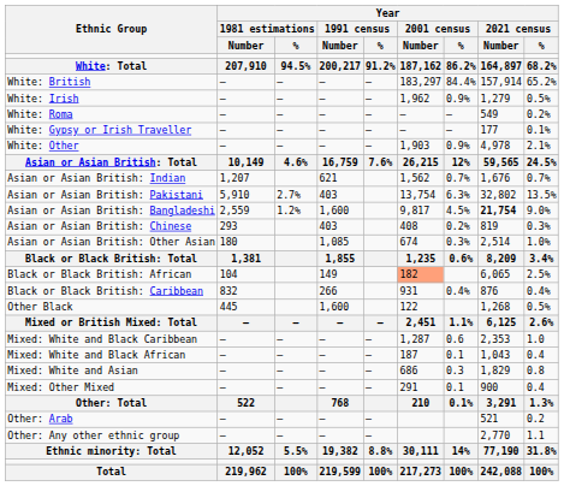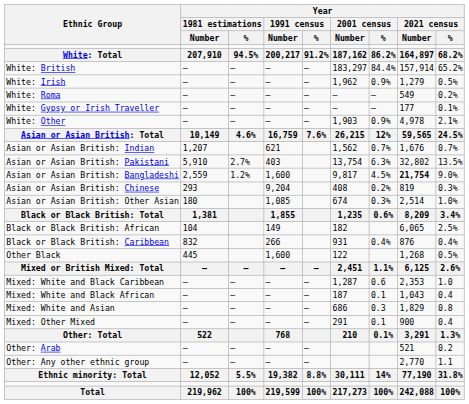 <table class="wikitable sortable">
 <tr>
 <th rowspan="3">Ethnic Group</th>
 <th colspan="8">Year</th>
 </tr>
 <tr>
 <th colspan="2">1981 estimations</th>
 <th colspan="2">1991 census</th>
 <th colspan="2">2001 census</th>
 <th colspan="2">2021 census</th>
 </tr>
 <tr>
 <th>Number</th>
 <th>%</th>
 <th>Number</th>
 <th>%</th>
 <th>Number</th>
 <th>%</th>
 <th>Number</th>
 <th>%</th>
 </tr>
 <tr>
 <td></td>
 <td></td>
 <td></td>
 <td></td>
 <td></td>
 <td></td>
 <td></td>
 <td></td>
 </tr>
 <tr>
 <th><a href='#'>White</a>: Total</th>
 <th>207,910</th>
 <th>94.5%</th>
 <th>200,217</th>
 <th>91.2%</th>
 <th>187,162</th>
 <th>86.2%</th>
 <th>164,897</th>
 <th>68.2%</th>
 </tr>
 <tr>
 <td>White: <a href='#'>British</a></td>
 <td>–</td>
 <td>–</td>
 <td>–</td>
 <td>–</td>
 <td>183,297</td>
 <td>84.4%</td>
 <td>157,914</td>
 <td>65.2%</td>
 </tr>
 <tr>
 <td>White: <a href='#'>Irish</a></td>
 <td>–</td>
 <td>–</td>
 <td>–</td>
 <td>–</td>
 <td>1,962</td>
 <td>0.9%</td>
 <td>1,279</td>
 <td>0.5%</td>
 </tr>
 <tr>
 <td>White: <a href='#'>Roma</a></td>
 <td>–</td>
 <td>–</td>
 <td>–</td>
 <td>–</td>
 <td>–</td>
 <td>–</td>
 <td>549</td>
 <td>0.2%</td>
 </tr>
 <tr>
 <td>White: <a href='#'>Gypsy or Irish Traveller</a></td>
 <td>–</td>
 <td>–</td>
 <td>–</td>
 <td>–</td>
 <td>–</td>
 <td>–</td>
 <td>177</td>
 <td>0.1%</td>
 </tr>
 <tr>
 <td>White: <a href='#'>Other</a></td>
 <td>–</td>
 <td>–</td>
 <td>–</td>
 <td>–</td>
 <td>1,903</td>
 <td>0.9%</td>
 <td>4,978</td>
 <td>2.1%</td>
 </tr>
 <tr>
 <th><a href='#'>Asian or Asian British</a>: Total</th>
 <th>10,149</th>
 <th>4.6%</th>
 <th>16,759</th>
 <th>7.6%</th>
 <th>26,215</th>
 <th>12%</th>
 <th>59,565</th>
 <th>24.5%</th>
 </tr>
 <tr>
 <td>Asian or Asian British: <a href='#'>Indian</a></td>
 <td>1,207</td>
 <td></td>
 <td>621</td>
 <td></td>
 <td>1,562</td>
 <td>0.7%</td>
 <td>1,676</td>
 <td>0.7%</td>
 </tr>
 <tr>
 <td>Asian or Asian British: <a href='#'>Pakistani</a></td>
 <td>5,910</td>
 <td>2.7%</td>
 <td>403</td>
 <td></td>
 <td>13,754</td>
 <td>6.3%</td>
 <td>32,802</td>
 <td>13.5%</td>
 </tr>
 <tr>
 <td>Asian or Asian British: <a href='#'>Bangladeshi</a></td>
 <td>2,559</td>
 <td>1.2%</td>
 <td>1,600</td>
 <td></td>
 <td>9,817</td>
 <td>4.5%</td>
 <td><strong>21,754</strong></td>
 <td>9.0%</td>
 </tr>
 <tr>
 <td>Asian or Asian British: <a href='#'>Chinese</a></td>
 <td>293</td>
 <td></td>
-<td>403</td>
+<td>9,204</td>
 <td></td>
 <td>408</td>
 <td>0.2%</td>
 <td>819</td>
 <td>0.3%</td>
 </tr>
 <tr>
 <td>Asian or Asian British: Other Asian</td>
 <td>180</td>
 <td></td>
 <td>1,085</td>
 <td></td>
 <td>674</td>
 <td>0.3%</td>
 <td>2,514</td>
 <td>1.0%</td>
 </tr>
 <tr>
 <th>Black or Black British: Total</th>
 <th>1,381</th>
 <th></th>
 <th>1,855</th>
 <th></th>
 <th>1,235</th>
 <th>0.6%</th>
 <th>8,209</th>
 <th>3.4%</th>
 </tr>
 <tr>
 <td>Black or Black British: African</td>
 <td>104</td>
 <td></td>
 <td>149</td>
 <td></td>
-<td style="background: lightsalmon;">182</td>
+<td>182</td>
 <td></td>
 <td>6,065</td>
 <td>2.5%</td>
 </tr>
 <tr>
 <td>Black or Black British: <a href='#'>Caribbean</a></td>
 <td>832</td>
 <td></td>
 <td>266</td>
 <td></td>
 <td>931</td>
 <td>0.4%</td>
 <td>876</td>
 <td>0.4%</td>
 </tr>
 <tr>
 <td Black or Black British:>Other Black</td>
 <td>445</td>
 <td></td>
 <td>1,600</td>
 <td></td>
 <td>122</td>
 <td></td>
 <td>1,268</td>
 <td>0.5%</td>
 </tr>
 <tr>
 <th>Mixed or British Mixed: Total</th>
 <th>–</th>
 <th>–</th>
 <th>–</th>
 <th>–</th>
 <th>2,451</th>
 <th>1.1%</th>
 <th>6,125</th>
 <th>2.6%</th>
 </tr>
 <tr>
 <td>Mixed: White and Black Caribbean</td>
 <td>–</td>
 <td>–</td>
 <td>–</td>
 <td>–</td>
 <td>1,287</td>
 <td>0.6</td>
 <td>2,353</td>
 <td>1.0</td>
 </tr>
 <tr>
 <td>Mixed: White and Black African</td>
 <td>–</td>
 <td>–</td>
 <td>–</td>
 <td>–</td>
 <td>187</td>
 <td>0.1</td>
 <td>1,043</td>
 <td>0.4</td>
 </tr>
 <tr>
 <td>Mixed: White and Asian</td>
 <td>–</td>
 <td>–</td>
 <td>–</td>
 <td>–</td>
 <td>686</td>
 <td>0.3</td>
 <td>1,829</td>
 <td>0.8</td>
 </tr>
 <tr>
 <td>Mixed: Other Mixed</td>
 <td>–</td>
 <td>–</td>
 <td>–</td>
 <td>–</td>
 <td>291</td>
 <td>0.1</td>
 <td>900</td>
 <td>0.4</td>
 </tr>
 <tr>
 <th>Other: Total</th>
 <th>522</th>
 <th></th>
 <th>768</th>
 <th></th>
 <th>210</th>
 <th>0.1%</th>
 <th>3,291</th>
 <th>1.3%</th>
 </tr>
 <tr>
 <td>Other: <a href='#'>Arab</a></td>
 <td>–</td>
 <td>–</td>
 <td>–</td>
 <td>–</td>
 <td></td>
 <td></td>
 <td>521</td>
 <td>0.2</td>
 </tr>
 <tr>
 <td>Other: Any other ethnic group</td>
 <td>–</td>
 <td>–</td>
 <td>–</td>
 <td>–</td>
 <td></td>
 <td></td>
 <td>2,770</td>
 <td>1.1</td>
 </tr>
 <tr>
 <th>Ethnic minority: Total</th>
 <th>12,052</th>
 <th>5.5%</th>
 <th>19,382</th>
 <th>8.8%</th>
 <th>30,111</th>
 <th>14%</th>
 <th>77,190</th>
 <th>31.8%</th>
 </tr>
 <tr>
 <td></td>
 <td></td>
 <td></td>
 <td></td>
 <td></td>
 <td></td>
 <td></td>
 <td></td>
 <td></td>
 </tr>
 <tr>
 <th>Total</th>
 <th>219,962</th>
 <th>100%</th>
 <th>219,599</th>
 <th>100%</th>
 <th>217,273</th>
 <th>100%</th>
 <th>242,088</th>
 <th>100%</th>
 </tr>
 </table>
